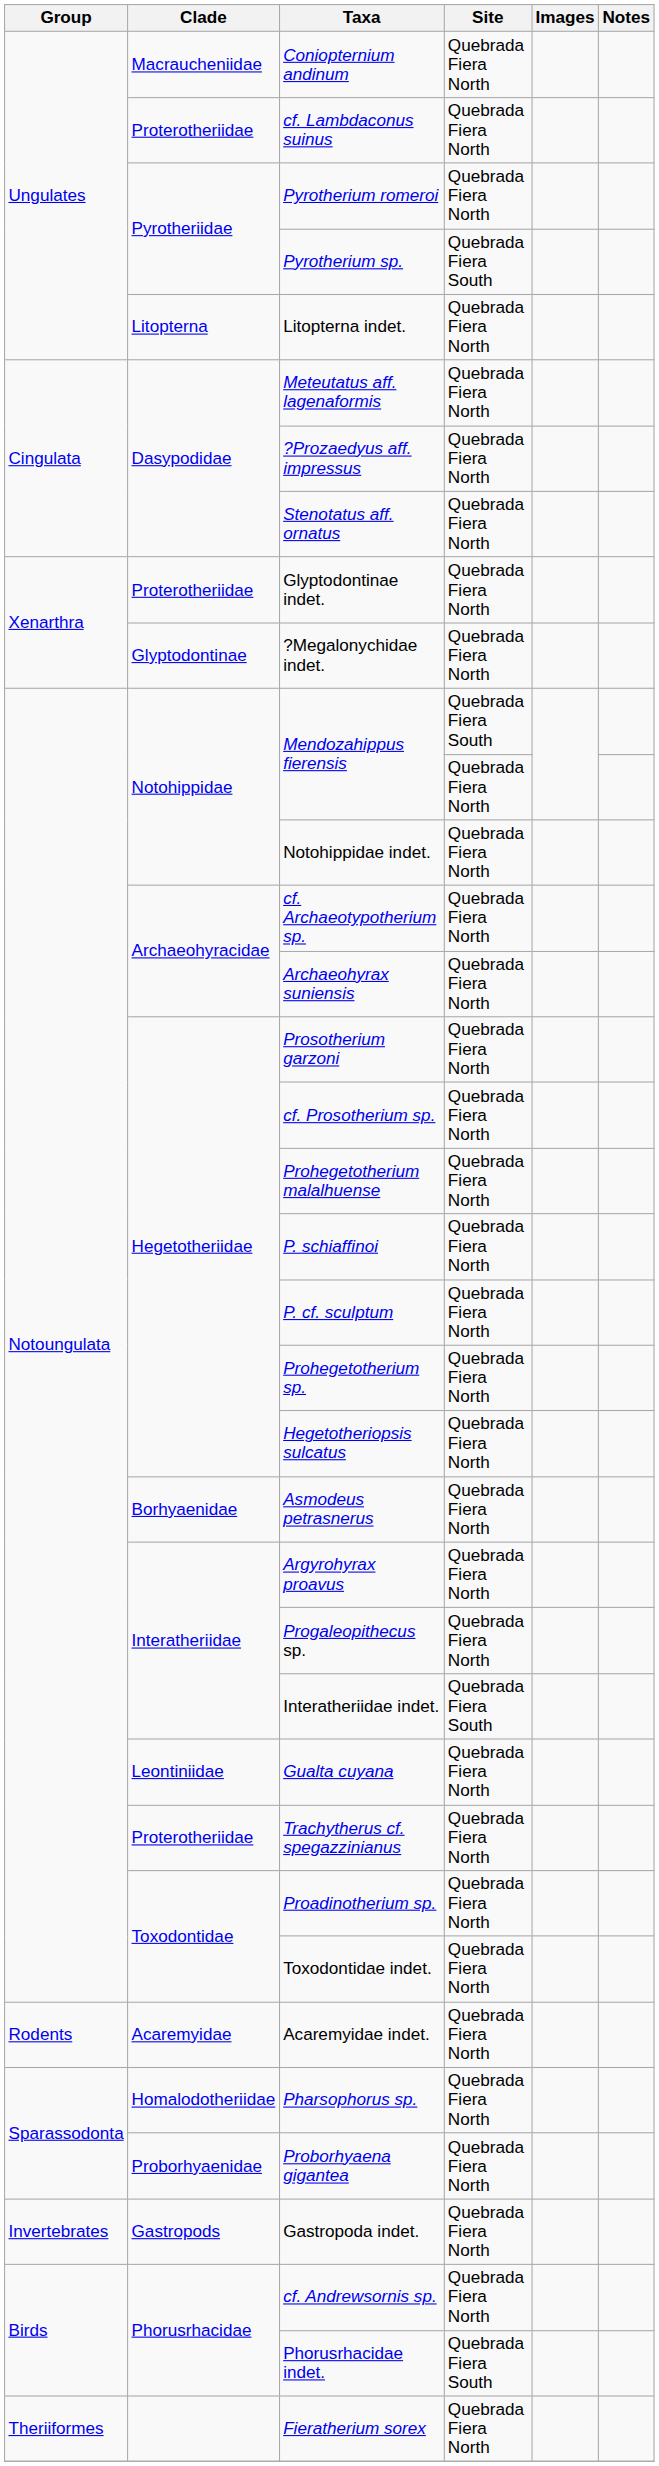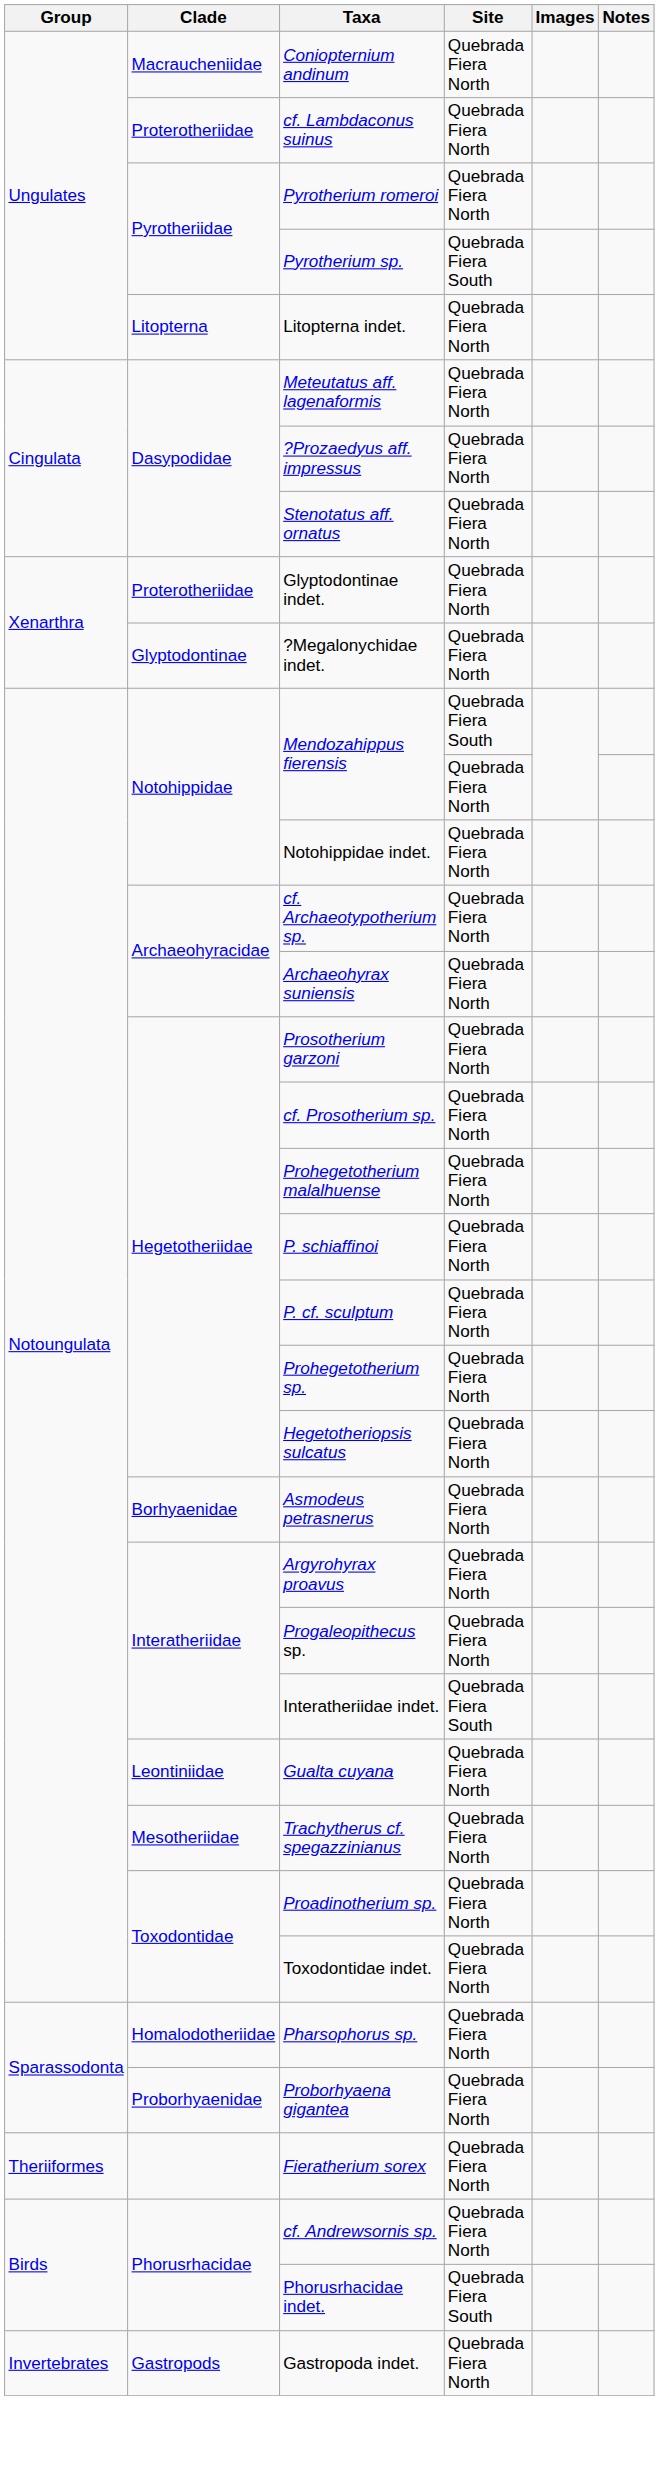 <table class="wikitable sortable">
 <tr>
 <th>Group</th>
 <th>Clade</th>
 <th>Taxa</th>
 <th>Site</th>
 <th>Images</th>
 <th>Notes</th>
 </tr>
 <tr>
 <td rowspan=5><a href='#'>Ungulates</a></td>
 <td><a href='#'>Macraucheniidae</a></td>
 <td><em><a href='#'>Coniopternium andinum</a></em></td>
 <td>Quebrada Fiera North</td>
 <td></td>
 <td></td>
 </tr>
 <tr>
 <td><a href='#'>Proterotheriidae</a></td>
 <td><em><a href='#'>cf. Lambdaconus suinus</a></em></td>
 <td>Quebrada Fiera North</td>
 <td></td>
 <td></td>
 </tr>
 <tr>
 <td rowspan=2><a href='#'>Pyrotheriidae</a></td>
 <td><em><a href='#'>Pyrotherium romeroi</a></em></td>
 <td>Quebrada Fiera North</td>
 <td></td>
 <td></td>
 </tr>
 <tr>
 <td><em><a href='#'>Pyrotherium sp.</a></em></td>
 <td>Quebrada Fiera South</td>
 <td></td>
 <td></td>
 </tr>
 <tr>
 <td><a href='#'>Litopterna</a></td>
 <td>Litopterna indet.</td>
 <td>Quebrada Fiera North</td>
 <td></td>
 <td></td>
 </tr>
 <tr>
 <td rowspan=3><a href='#'>Cingulata</a></td>
 <td rowspan=3><a href='#'>Dasypodidae</a></td>
 <td><em><a href='#'>Meteutatus aff. lagenaformis</a></em></td>
 <td>Quebrada Fiera North</td>
 <td></td>
 <td></td>
 </tr>
 <tr>
 <td><em><a href='#'>?Prozaedyus aff. impressus</a></em></td>
 <td>Quebrada Fiera North</td>
 <td></td>
 <td></td>
 </tr>
 <tr>
 <td><em><a href='#'>Stenotatus aff. ornatus</a></em></td>
 <td>Quebrada Fiera North</td>
 <td></td>
 <td></td>
 </tr>
 <tr>
 <td rowspan=2><a href='#'>Xenarthra</a></td>
 <td><a href='#'>Proterotheriidae</a></td>
 <td>Glyptodontinae indet.</td>
 <td>Quebrada Fiera North</td>
 <td></td>
 <td></td>
 </tr>
 <tr>
 <td><a href='#'>Glyptodontinae</a></td>
 <td>?Megalonychidae indet.</td>
 <td>Quebrada Fiera North</td>
 <td></td>
 <td></td>
 </tr>
 <tr>
 <td rowspan=20><a href='#'>Notoungulata</a></td>
 <td rowspan=3><a href='#'>Notohippidae</a></td>
 <td rowspan=2><em><a href='#'>Mendozahippus fierensis</a></em></td>
 <td>Quebrada Fiera South</td>
 <td rowspan=2></td>
 <td></td>
 </tr>
 <tr>
 <td>Quebrada Fiera North</td>
 <td></td>
 </tr>
 <tr>
 <td>Notohippidae indet.</td>
 <td>Quebrada Fiera North</td>
 <td></td>
 <td></td>
 </tr>
 <tr>
 <td rowspan=2><a href='#'>Archaeohyracidae</a></td>
 <td><em><a href='#'>cf. Archaeotypotherium sp.</a></em></td>
 <td>Quebrada Fiera North</td>
 <td></td>
 <td></td>
 </tr>
 <tr>
 <td><em><a href='#'>Archaeohyrax suniensis</a></em></td>
 <td>Quebrada Fiera North</td>
 <td></td>
 <td></td>
 </tr>
 <tr>
 <td rowspan=7><a href='#'>Hegetotheriidae</a></td>
 <td><em><a href='#'>Prosotherium garzoni</a></em></td>
 <td>Quebrada Fiera North</td>
 <td></td>
 <td></td>
 </tr>
 <tr>
 <td><em><a href='#'>cf. Prosotherium sp.</a></em></td>
 <td>Quebrada Fiera North</td>
 <td></td>
 <td></td>
 </tr>
 <tr>
 <td><em><a href='#'>Prohegetotherium malalhuense</a></em></td>
 <td>Quebrada Fiera North</td>
 <td></td>
 <td></td>
 </tr>
 <tr>
 <td><em><a href='#'>P. schiaffinoi</a></em></td>
 <td>Quebrada Fiera North</td>
 <td></td>
 <td></td>
 </tr>
 <tr>
 <td><em><a href='#'>P. cf. sculptum</a></em></td>
 <td>Quebrada Fiera North</td>
 <td></td>
 <td></td>
 </tr>
 <tr>
 <td><em><a href='#'>Prohegetotherium sp.</a></em></td>
 <td>Quebrada Fiera North</td>
 <td></td>
 <td></td>
 </tr>
 <tr>
 <td><em><a href='#'>Hegetotheriopsis sulcatus</a></em></td>
 <td>Quebrada Fiera North</td>
 <td></td>
 <td></td>
 </tr>
 <tr>
 <td><a href='#'>Borhyaenidae</a></td>
 <td><em><a href='#'>Asmodeus petrasnerus</a></em></td>
 <td>Quebrada Fiera North</td>
 <td></td>
 <td></td>
 </tr>
 <tr>
 <td rowspan=3><a href='#'>Interatheriidae</a></td>
 <td><em><a href='#'>Argyrohyrax proavus</a></em></td>
 <td>Quebrada Fiera North</td>
 <td></td>
 <td></td>
 </tr>
 <tr>
 <td><em><a href='#'>Progaleopithecus</a></em> sp.</td>
 <td>Quebrada Fiera North</td>
 <td></td>
 <td></td>
 </tr>
 <tr>
 <td>Interatheriidae indet.</td>
 <td>Quebrada Fiera South</td>
 <td></td>
 <td></td>
 </tr>
 <tr>
 <td><a href='#'>Leontiniidae</a></td>
 <td><em><a href='#'>Gualta cuyana</a></em></td>
 <td>Quebrada Fiera North</td>
 <td></td>
 <td></td>
 </tr>
 <tr>
-<td><a href='#'>Proterotheriidae</a></td>
+<td><a href='#'>Mesotheriidae</a></td>
 <td><em><a href='#'>Trachytherus cf. spegazzinianus</a></em></td>
 <td>Quebrada Fiera North</td>
 <td></td>
 <td></td>
 </tr>
 <tr>
 <td rowspan=2><a href='#'>Toxodontidae</a></td>
 <td><em><a href='#'>Proadinotherium sp.</a></em></td>
 <td>Quebrada Fiera North</td>
 <td></td>
 <td></td>
 </tr>
 <tr>
 <td>Toxodontidae indet.</td>
-<td>Quebrada Fiera North</td>
-<td></td>
-<td></td>
-</tr>
-<tr>
-<td><a href='#'>Rodents</a></td>
-<td><a href='#'>Acaremyidae</a></td>
-<td>Acaremyidae indet.</td>
 <td>Quebrada Fiera North</td>
 <td></td>
 <td></td>
 </tr>
 <tr>
 <td rowspan=2><a href='#'>Sparassodonta</a></td>
 <td><a href='#'>Homalodotheriidae</a></td>
 <td><em><a href='#'>Pharsophorus sp.</a></em></td>
 <td>Quebrada Fiera North</td>
 <td></td>
 <td></td>
 </tr>
 <tr>
 <td><a href='#'>Proborhyaenidae</a></td>
 <td><em><a href='#'>Proborhyaena gigantea</a></em></td>
 <td>Quebrada Fiera North</td>
 <td></td>
 <td></td>
 </tr>
 <tr>
-<td><a href='#'>Invertebrates</a></td>
-<td><a href='#'>Gastropods</a></td>
-<td>Gastropoda indet.</td>
+<td><a href='#'>Theriiformes</a></td>
+<td></td>
+<td><em><a href='#'>Fieratherium sorex</a></em></td>
 <td>Quebrada Fiera North</td>
 <td></td>
 <td></td>
 </tr>
 <tr>
 <td rowspan=2><a href='#'>Birds</a></td>
 <td rowspan=2><a href='#'>Phorusrhacidae</a></td>
 <td><em><a href='#'>cf. Andrewsornis sp.</a></em></td>
 <td>Quebrada Fiera North</td>
 <td></td>
 <td></td>
 </tr>
 <tr>
 <td><a href='#'>Phorusrhacidae indet.</a></td>
 <td>Quebrada Fiera South</td>
 <td></td>
 <td></td>
 </tr>
 <tr>
-<td><a href='#'>Theriiformes</a></td>
-<td></td>
-<td><em><a href='#'>Fieratherium sorex</a></em></td>
+<td><a href='#'>Invertebrates</a></td>
+<td><a href='#'>Gastropods</a></td>
+<td>Gastropoda indet.</td>
 <td>Quebrada Fiera North</td>
 <td></td>
 <td></td>
 </tr>
 <tr>
 </tr>
 </table>
